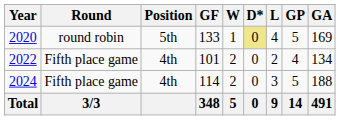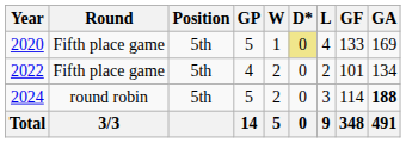 <table class="wikitable" style="text-align: center;">
 <tr>
 <th>Year</th>
 <th>Round</th>
 <th>Position</th>
-<th>GF</th>
+<th>GP</th>
 <th>W</th>
 <th>D*</th>
 <th>L</th>
-<th>GP</th>
+<th>GF</th>
 <th>GA</th>
 </tr>
 <tr>
 <td> <a href='#'>2020</a></td>
-<td>round robin</td>
+<td>Fifth place game</td>
 <td>5th</td>
-<td>133</td>
+<td>5</td>
 <td>1</td>
 <td style="background: khaki;">0</td>
 <td>4</td>
-<td>5</td>
+<td>133</td>
 <td>169</td>
 </tr>
 <tr>
 <td> <a href='#'>2022</a></td>
 <td>Fifth place game</td>
-<td>4th</td>
-<td>101</td>
+<td>5th</td>
+<td>4</td>
 <td>2</td>
 <td>0</td>
 <td>2</td>
-<td>4</td>
+<td>101</td>
 <td>134</td>
 </tr>
 <tr>
 <td> <a href='#'>2024</a></td>
-<td>Fifth place game</td>
-<td>4th</td>
-<td>114</td>
+<td>round robin</td>
+<td>5th</td>
+<td>5</td>
 <td>2</td>
 <td>0</td>
 <td>3</td>
-<td>5</td>
-<td>188</td>
+<td>114</td>
+<td><strong>188</strong></td>
 </tr>
 <tr>
 <th>Total</th>
 <th>3/3</th>
 <th></th>
-<th>348</th>
+<th>14</th>
 <th>5</th>
 <th>0</th>
 <th>9</th>
-<th>14</th>
+<th>348</th>
 <th>491</th>
 </tr>
 </table>
